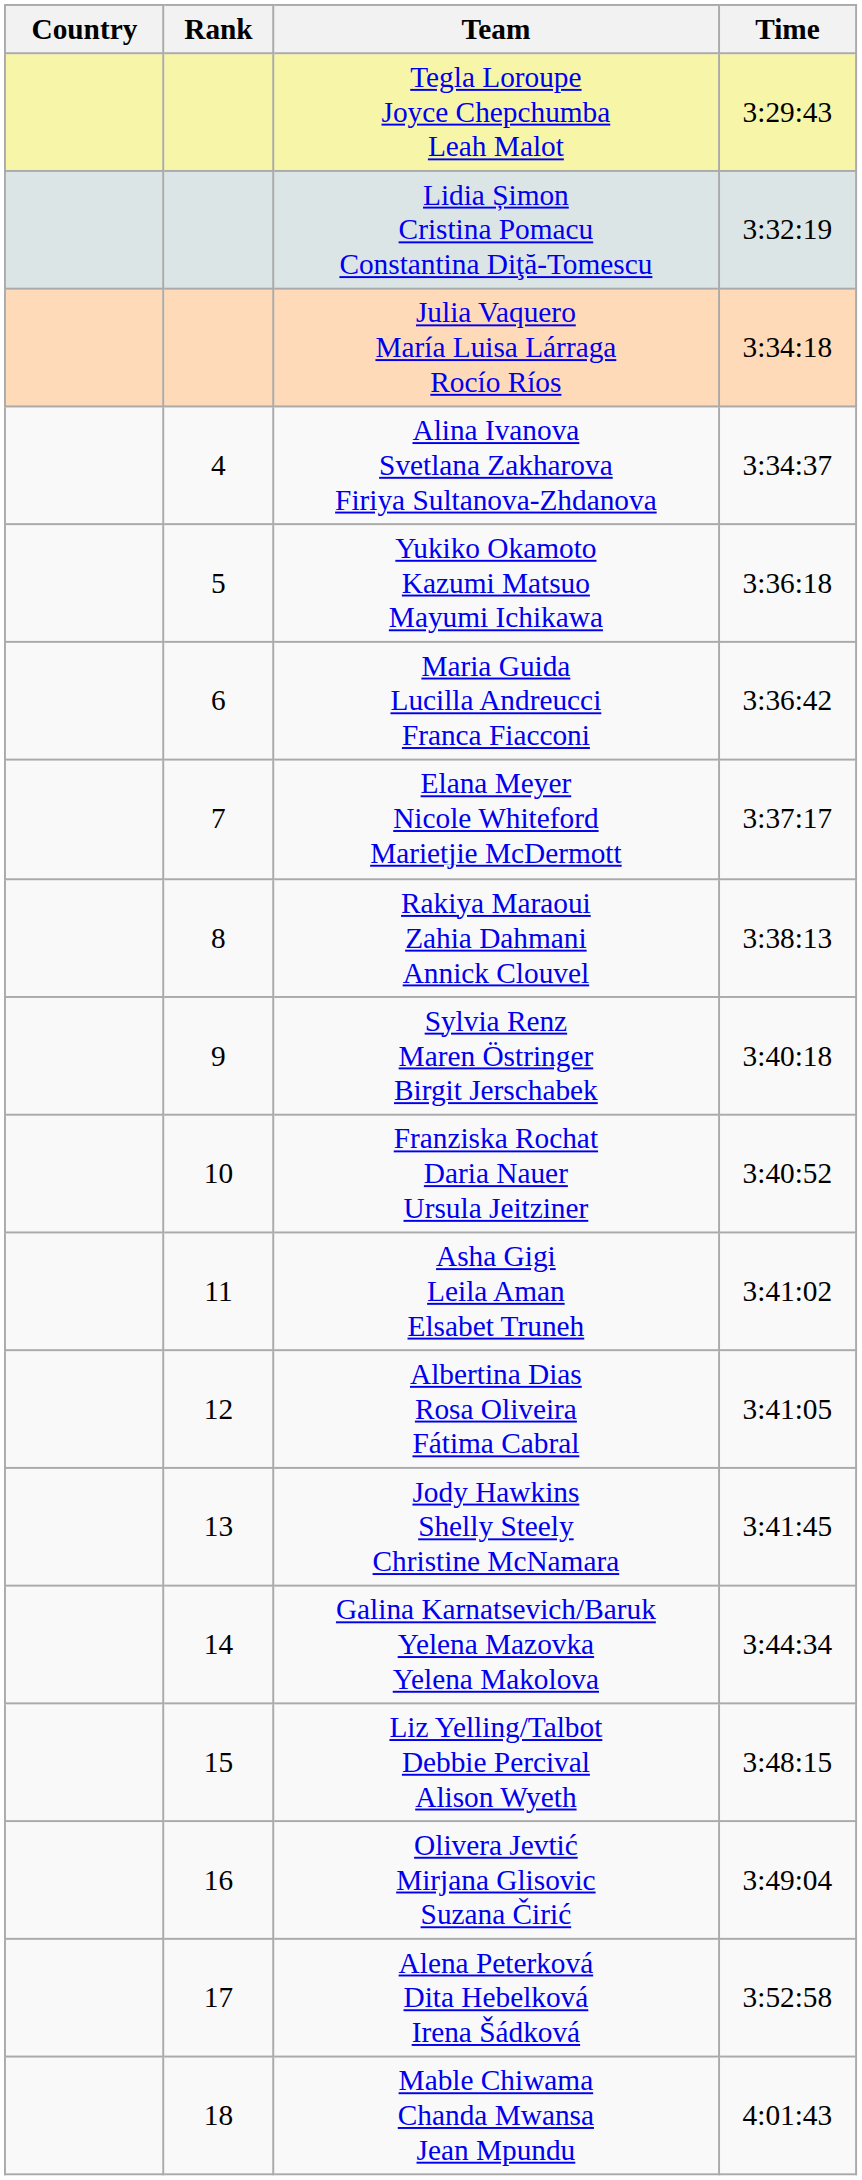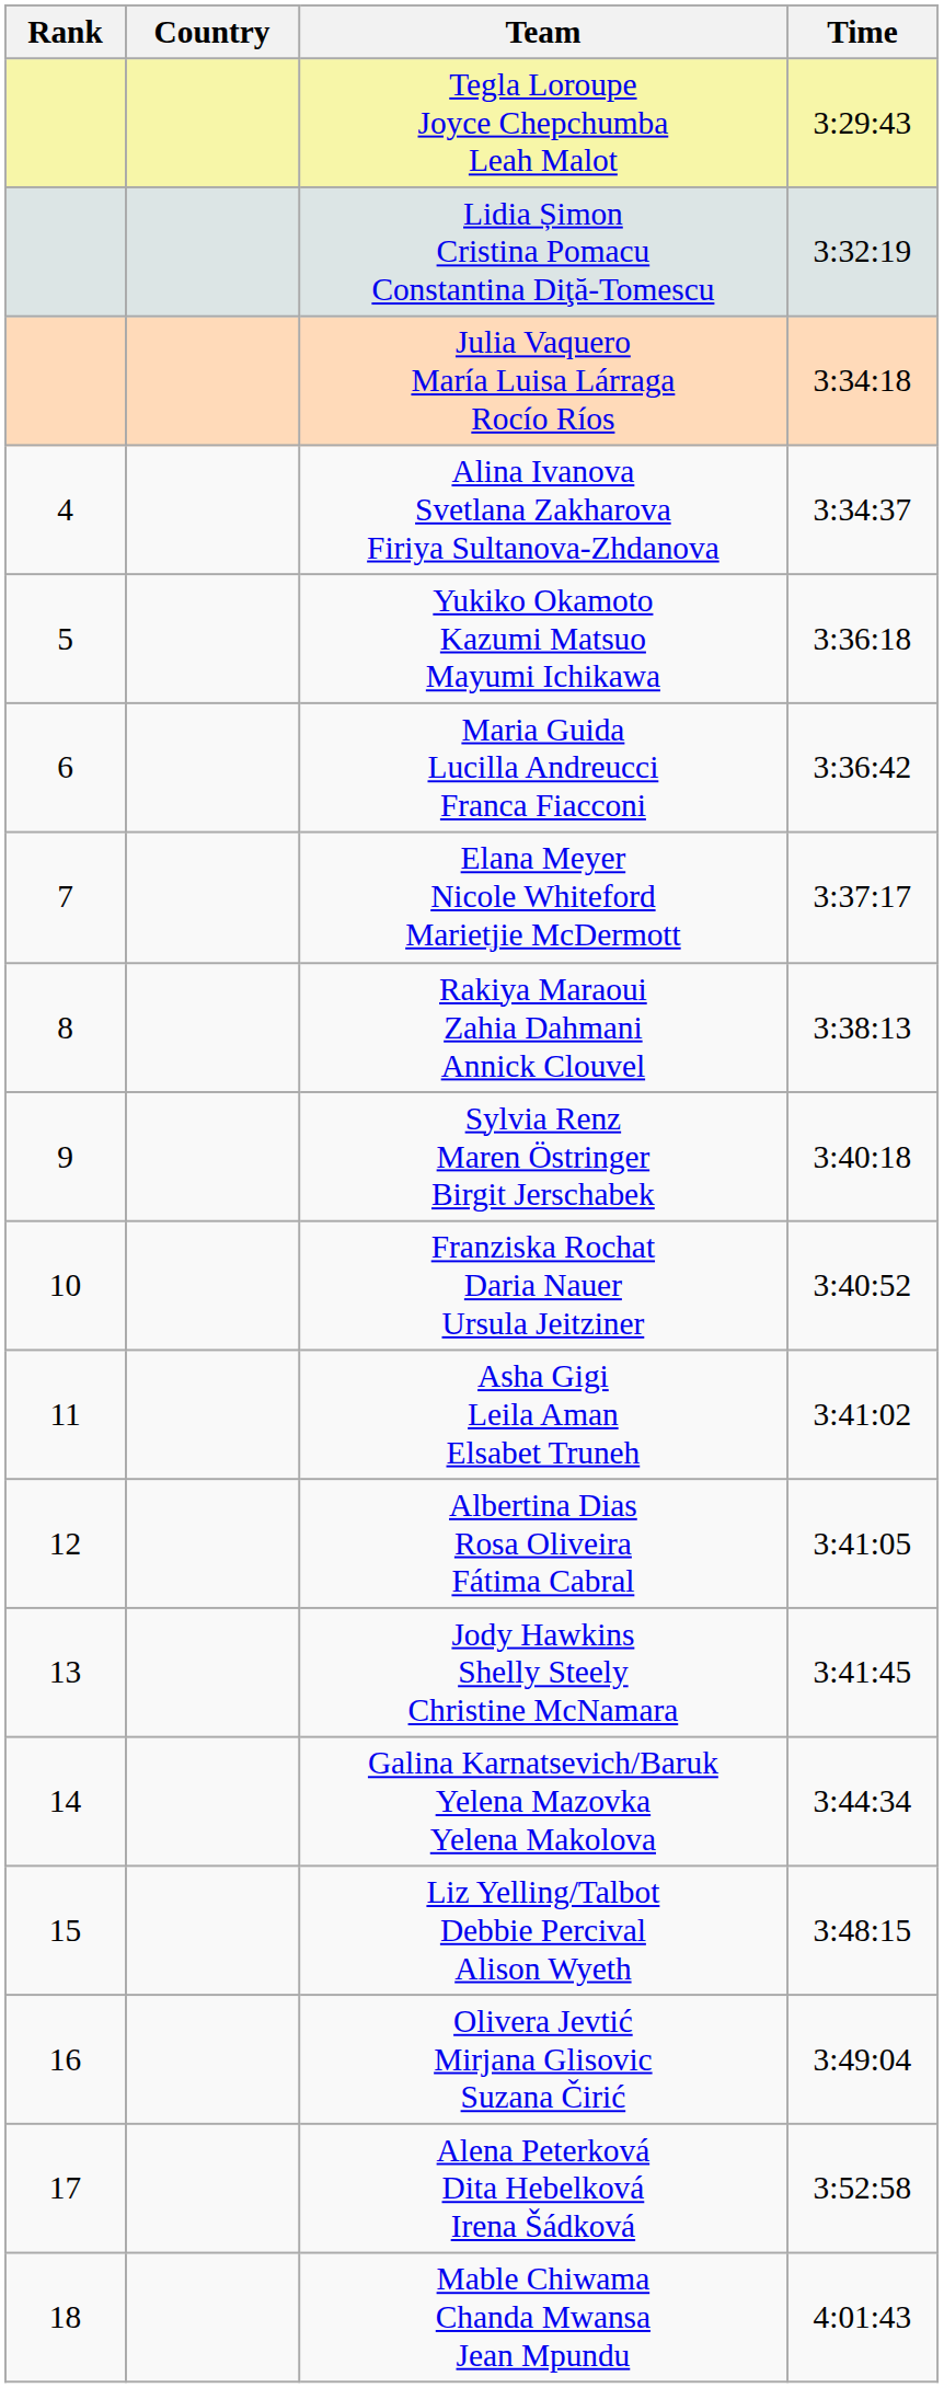 <table class="wikitable sortable" style=" text-align:center; font-size:95%;" width="50%">
 <tr>
+<th>Rank</th>
 <th>Country</th>
-<th>Rank</th>
 <th>Team</th>
 <th>Time</th>
 </tr>
 <tr bgcolor="#F7F6A8">
+<td align=center></td>
 <td></td>
-<td align=center></td>
 <td><a href='#'>Tegla Loroupe</a><br><a href='#'>Joyce Chepchumba</a><br><a href='#'>Leah Malot</a></td>
 <td>3:29:43</td>
 </tr>
 <tr bgcolor="#DCE5E5">
+<td align=center></td>
 <td></td>
-<td align=center></td>
 <td><a href='#'>Lidia Șimon</a><br><a href='#'>Cristina Pomacu</a><br><a href='#'>Constantina Diţă-Tomescu</a></td>
 <td>3:32:19</td>
 </tr>
 <tr bgcolor="#FFDAB9">
+<td align=center></td>
 <td></td>
-<td align=center></td>
 <td><a href='#'>Julia Vaquero</a><br><a href='#'>María Luisa Lárraga</a><br><a href='#'>Rocío Ríos</a></td>
 <td>3:34:18</td>
 </tr>
 <tr>
+<td align=center>4</td>
 <td></td>
-<td align=center>4</td>
 <td><a href='#'>Alina Ivanova</a><br><a href='#'>Svetlana Zakharova</a><br><a href='#'>Firiya Sultanova-Zhdanova</a></td>
 <td>3:34:37</td>
 </tr>
 <tr>
+<td align=center>5</td>
 <td></td>
-<td align=center>5</td>
 <td><a href='#'>Yukiko Okamoto</a><br><a href='#'>Kazumi Matsuo</a><br><a href='#'>Mayumi Ichikawa</a></td>
 <td>3:36:18</td>
 </tr>
 <tr>
+<td align=center>6</td>
 <td></td>
-<td align=center>6</td>
 <td><a href='#'>Maria Guida</a><br><a href='#'>Lucilla Andreucci</a><br><a href='#'>Franca Fiacconi</a></td>
 <td>3:36:42</td>
 </tr>
 <tr>
+<td align=center>7</td>
 <td></td>
-<td align=center>7</td>
 <td><a href='#'>Elana Meyer</a><br><a href='#'>Nicole Whiteford</a><br><a href='#'>Marietjie McDermott</a></td>
 <td>3:37:17</td>
 </tr>
 <tr>
+<td align=center>8</td>
 <td></td>
-<td align=center>8</td>
 <td><a href='#'>Rakiya Maraoui</a><br><a href='#'>Zahia Dahmani</a><br><a href='#'>Annick Clouvel</a></td>
 <td>3:38:13</td>
 </tr>
 <tr>
+<td align=center>9</td>
 <td></td>
-<td align=center>9</td>
 <td><a href='#'>Sylvia Renz</a><br><a href='#'>Maren Östringer</a><br><a href='#'>Birgit Jerschabek</a></td>
 <td>3:40:18</td>
 </tr>
 <tr>
+<td align=center>10</td>
 <td></td>
-<td align=center>10</td>
 <td><a href='#'>Franziska Rochat</a><br><a href='#'>Daria Nauer</a><br><a href='#'>Ursula Jeitziner</a></td>
 <td>3:40:52</td>
 </tr>
 <tr>
+<td align=center>11</td>
 <td></td>
-<td align=center>11</td>
 <td><a href='#'>Asha Gigi</a><br><a href='#'>Leila Aman</a><br><a href='#'>Elsabet Truneh</a></td>
 <td>3:41:02</td>
 </tr>
 <tr>
+<td align=center>12</td>
 <td></td>
-<td align=center>12</td>
 <td><a href='#'>Albertina Dias</a><br><a href='#'>Rosa Oliveira</a><br><a href='#'>Fátima Cabral</a></td>
 <td>3:41:05</td>
 </tr>
 <tr>
+<td align=center>13</td>
 <td></td>
-<td align=center>13</td>
 <td><a href='#'>Jody Hawkins</a><br><a href='#'>Shelly Steely</a><br><a href='#'>Christine McNamara</a></td>
 <td>3:41:45</td>
 </tr>
 <tr>
+<td align=center>14</td>
 <td></td>
-<td align=center>14</td>
 <td><a href='#'>Galina Karnatsevich/Baruk</a><br><a href='#'>Yelena Mazovka</a><br><a href='#'>Yelena Makolova</a></td>
 <td>3:44:34</td>
 </tr>
 <tr>
+<td align=center>15</td>
 <td></td>
-<td align=center>15</td>
 <td><a href='#'>Liz Yelling/Talbot</a><br><a href='#'>Debbie Percival</a><br><a href='#'>Alison Wyeth</a></td>
 <td>3:48:15</td>
 </tr>
 <tr>
+<td align=center>16</td>
 <td></td>
-<td align=center>16</td>
 <td><a href='#'>Olivera Jevtić</a><br><a href='#'>Mirjana Glisovic</a><br><a href='#'>Suzana Čirić</a></td>
 <td>3:49:04</td>
 </tr>
 <tr>
+<td align=center>17</td>
 <td></td>
-<td align=center>17</td>
 <td><a href='#'>Alena Peterková</a><br><a href='#'>Dita Hebelková</a><br><a href='#'>Irena Šádková</a></td>
 <td>3:52:58</td>
 </tr>
 <tr>
+<td align=center>18</td>
 <td></td>
-<td align=center>18</td>
 <td><a href='#'>Mable Chiwama</a><br><a href='#'>Chanda Mwansa</a><br><a href='#'>Jean Mpundu</a></td>
 <td>4:01:43</td>
 </tr>
 </table>
